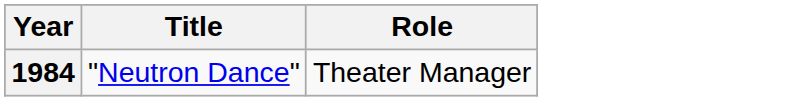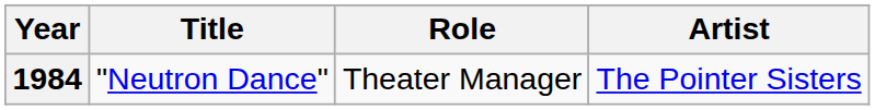 <table class="wikitable plainrowheaders sortable">
 <tr>
 <th scope="col">Year</th>
 <th scope="col">Title</th>
 <th scope="col">Role</th>
+<th scope="col">Artist</th>
 </tr>
 <tr>
 <th scope="row">1984</th>
 <td>"<a href='#'>Neutron Dance</a>"</td>
 <td>Theater Manager</td>
+<td><a href='#'>The Pointer Sisters</a></td>
 </tr>
 </table>
